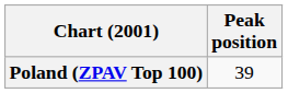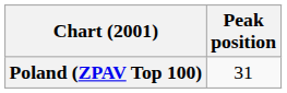 <table class="wikitable sortable plainrowheaders" style="text-align:center">
 <tr>
 <th>Chart (2001)</th>
 <th>Peak<br>position</th>
 </tr>
 <tr>
 <th scope="row">Poland (<a href='#'>ZPAV</a> Top 100)</th>
-<td style="text-align:center;">39</td>
+<td style="text-align:center;">31</td>
 </tr>
 </table>
